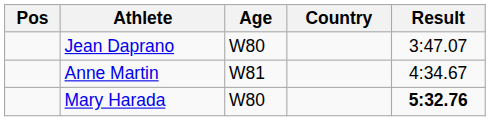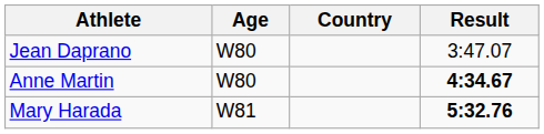 <table class="wikitable"  style="text-align:center; width:50%;">
 <tr>
-<th>Pos</th>
 <th>Athlete</th>
 <th>Age</th>
 <th>Country</th>
 <th>Result</th>
 </tr>
 <tr>
-<td align=center></td>
 <td align=left><a href='#'>Jean Daprano</a></td>
 <td align=left>W80</td>
 <td align=left></td>
 <td>3:47.07</td>
 </tr>
 <tr>
-<td align=center></td>
 <td align=left><a href='#'>Anne Martin</a></td>
-<td align=left>W81</td>
+<td align=left>W80</td>
 <td align=left></td>
-<td>4:34.67</td>
+<td><strong>4:34.67</strong></td>
 </tr>
 <tr>
-<td align=center></td>
 <td align=left><a href='#'>Mary Harada</a></td>
-<td align=left>W80</td>
+<td align=left>W81</td>
 <td align=left></td>
 <td><strong>5:32.76</strong></td>
 </tr>
 </table>
